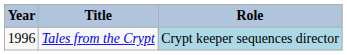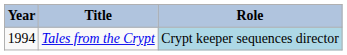 <table class="wikitable" style="font-size:95%;">
 <tr>
 <th style="background:#B0C4DE;">Year</th>
 <th style="background:#B0C4DE;">Title</th>
 <th style="background:#B0C4DE;">Role</th>
 </tr>
 <tr>
-<td>1996</td>
+<td>1994</td>
 <td><em><a href='#'>Tales from the Crypt</a></em></td>
 <td style="background: lightblue;">Crypt keeper sequences director</td>
 </tr>
 </table>
